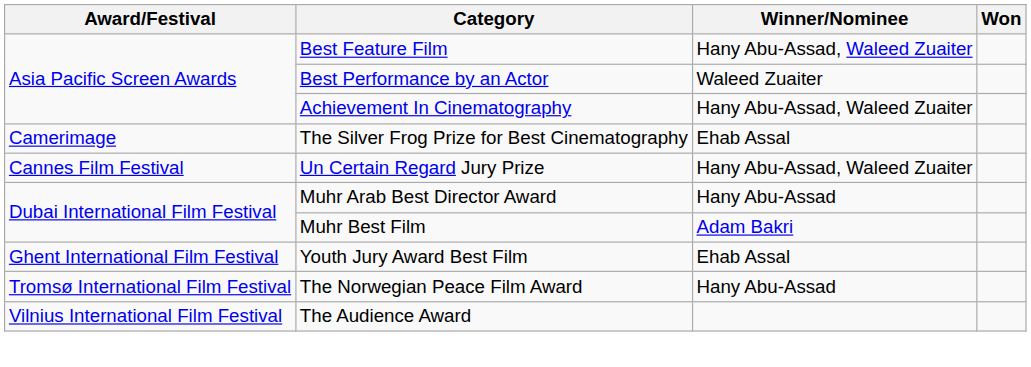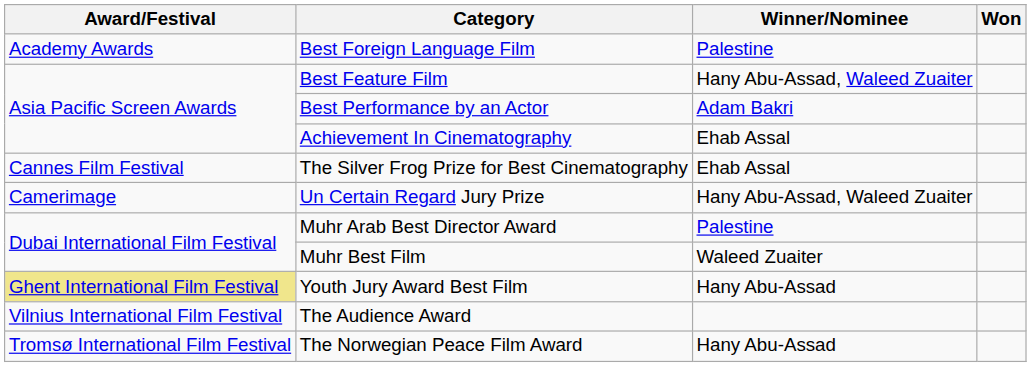 <table class="wikitable">
 <tr>
 <th>Award/Festival</th>
 <th>Category</th>
 <th>Winner/Nominee</th>
 <th>Won</th>
+</tr>
+<tr>
+<td><a href='#'>Academy Awards</a></td>
+<td><a href='#'>Best Foreign Language Film</a></td>
+<td><a href='#'>Palestine</a></td>
+<td></td>
 </tr>
 <tr>
 <td rowspan="3"><a href='#'>Asia Pacific Screen Awards</a></td>
 <td><a href='#'>Best Feature Film</a></td>
 <td>Hany Abu-Assad, <a href='#'>Waleed Zuaiter</a></td>
 <td></td>
 </tr>
 <tr>
 <td><a href='#'>Best Performance by an Actor</a></td>
-<td>Waleed Zuaiter</td>
+<td><a href='#'>Adam Bakri</a></td>
 <td></td>
 </tr>
 <tr>
 <td><a href='#'>Achievement In Cinematography</a></td>
-<td>Hany Abu-Assad, Waleed Zuaiter</td>
+<td>Ehab Assal</td>
 <td></td>
 </tr>
 <tr>
-<td><a href='#'>Camerimage</a></td>
+<td><a href='#'>Cannes Film Festival</a></td>
 <td>The Silver Frog Prize for Best Cinematography</td>
 <td>Ehab Assal</td>
 <td></td>
 </tr>
 <tr>
-<td><a href='#'>Cannes Film Festival</a></td>
+<td><a href='#'>Camerimage</a></td>
 <td><a href='#'>Un Certain Regard</a> Jury Prize</td>
 <td>Hany Abu-Assad, Waleed Zuaiter</td>
 <td></td>
 </tr>
 <tr>
 <td rowspan="2"><a href='#'>Dubai International Film Festival</a></td>
 <td>Muhr Arab Best Director Award</td>
-<td>Hany Abu-Assad</td>
+<td><a href='#'>Palestine</a></td>
 <td></td>
 </tr>
 <tr>
 <td>Muhr Best Film</td>
-<td><a href='#'>Adam Bakri</a></td>
+<td>Waleed Zuaiter</td>
 <td></td>
 </tr>
 <tr>
-<td><a href='#'>Ghent International Film Festival</a></td>
+<td style="background: khaki;"><a href='#'>Ghent International Film Festival</a></td>
 <td>Youth Jury Award Best Film</td>
-<td>Ehab Assal</td>
-<td></td>
-</tr>
-<tr>
-<td><a href='#'>Tromsø International Film Festival</a></td>
-<td>The Norwegian Peace Film Award</td>
 <td>Hany Abu-Assad</td>
 <td></td>
 </tr>
 <tr>
 <td><a href='#'>Vilnius International Film Festival</a></td>
 <td>The Audience Award</td>
 <td></td>
 <td></td>
 </tr>
+<tr>
+<td><a href='#'>Tromsø International Film Festival</a></td>
+<td>The Norwegian Peace Film Award</td>
+<td>Hany Abu-Assad</td>
+<td></td>
+</tr>
 </table>
